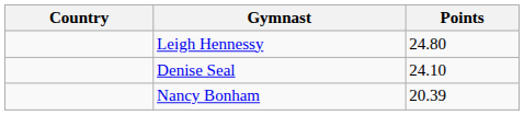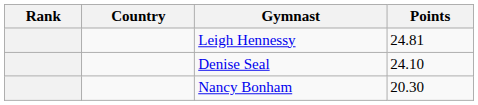 <table class="wikitable" width=500>
 <tr bgcolor="#efefef">
+<th>Rank</th>
 <th>Country</th>
 <th>Gymnast</th>
 <th>Points</th>
 </tr>
 <tr>
+<th></th>
 <td></td>
 <td><a href='#'>Leigh Hennessy</a></td>
-<td>24.80</td>
+<td>24.81</td>
 </tr>
 <tr>
+<th></th>
 <td></td>
 <td><a href='#'>Denise Seal</a></td>
 <td>24.10</td>
 </tr>
 <tr>
+<th></th>
 <td></td>
 <td><a href='#'>Nancy Bonham</a></td>
-<td>20.39</td>
+<td>20.30</td>
 </tr>
 </table>
